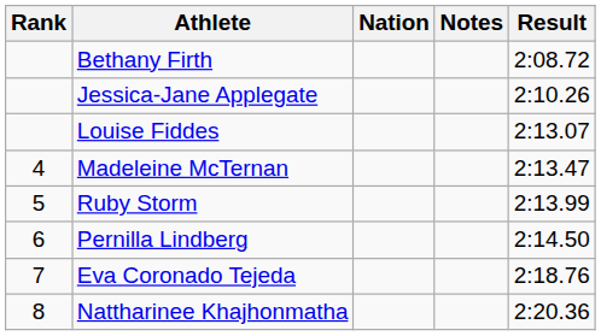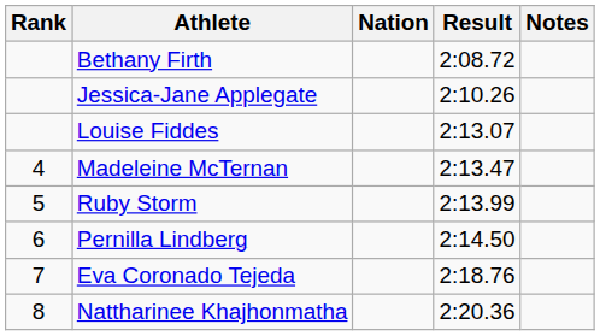 <table class="wikitable sortable" style="text-align:center">
 <tr>
 <th>Rank</th>
 <th>Athlete</th>
 <th>Nation</th>
+<th>Result</th>
 <th>Notes</th>
-<th>Result</th>
 </tr>
 <tr>
 <td></td>
 <td align=left><a href='#'>Bethany Firth</a></td>
 <td align=left></td>
+<td>2:08.72</td>
 <td></td>
-<td>2:08.72</td>
 </tr>
 <tr>
 <td></td>
 <td align=left><a href='#'>Jessica-Jane Applegate</a></td>
 <td align=left></td>
+<td>2:10.26</td>
 <td></td>
-<td>2:10.26</td>
 </tr>
 <tr>
 <td></td>
 <td align=left><a href='#'>Louise Fiddes</a></td>
 <td align=left></td>
+<td>2:13.07</td>
 <td></td>
-<td>2:13.07</td>
 </tr>
 <tr>
 <td>4</td>
 <td align=left><a href='#'>Madeleine McTernan</a></td>
 <td align=left></td>
+<td>2:13.47</td>
 <td></td>
-<td>2:13.47</td>
 </tr>
 <tr>
 <td>5</td>
 <td align=left><a href='#'>Ruby Storm</a></td>
 <td align=left></td>
+<td>2:13.99</td>
 <td></td>
-<td>2:13.99</td>
 </tr>
 <tr>
 <td>6</td>
 <td align=left><a href='#'>Pernilla Lindberg</a></td>
 <td align=left></td>
+<td>2:14.50</td>
 <td></td>
-<td>2:14.50</td>
 </tr>
 <tr>
 <td>7</td>
 <td align=left><a href='#'>Eva Coronado Tejeda</a></td>
 <td align=left></td>
+<td>2:18.76</td>
 <td></td>
-<td>2:18.76</td>
 </tr>
 <tr>
 <td>8</td>
 <td align=left><a href='#'>Nattharinee Khajhonmatha</a></td>
 <td align=left></td>
+<td>2:20.36</td>
 <td></td>
-<td>2:20.36</td>
 </tr>
 </table>
